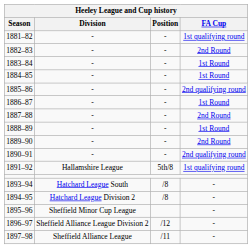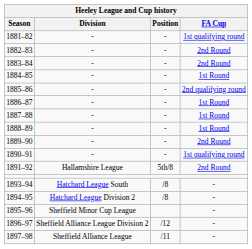 <table class="wikitable collapsible" style="text-align:center;font-size:75%">
 <tr>
 <th colspan="4"><strong>Heeley League and Cup history</strong></th>
 </tr>
 <tr>
 <th>Season</th>
 <th>Division</th>
 <th>Position</th>
 <th><a href='#'>FA Cup</a></th>
 </tr>
 <tr>
 <td>1881–82</td>
 <td>-</td>
 <td>-</td>
 <td><a href='#'>1st qualifying round</a></td>
 </tr>
 <tr>
 <td>1882–83</td>
 <td>-</td>
 <td>-</td>
 <td><a href='#'>2nd Round</a></td>
 </tr>
 <tr>
 <td>1883–84</td>
 <td>-</td>
 <td>-</td>
-<td><a href='#'>1st Round</a></td>
+<td><a href='#'>2nd Round</a></td>
 </tr>
 <tr>
 <td>1884–85</td>
 <td>-</td>
 <td>-</td>
 <td><a href='#'>1st Round</a></td>
 </tr>
 <tr>
 <td>1885–86</td>
 <td>-</td>
 <td>-</td>
 <td><a href='#'>2nd qualifying round</a></td>
 </tr>
 <tr>
 <td>1886–87</td>
 <td>-</td>
 <td>-</td>
 <td><a href='#'>1st Round</a></td>
 </tr>
 <tr>
 <td>1887–88</td>
 <td>-</td>
 <td>-</td>
-<td><a href='#'>2nd Round</a></td>
+<td><a href='#'>1st Round</a></td>
 </tr>
 <tr>
 <td>1888–89</td>
 <td>-</td>
 <td>-</td>
 <td><a href='#'>1st Round</a></td>
 </tr>
 <tr>
 <td>1889–90</td>
 <td>-</td>
 <td>-</td>
 <td><a href='#'>2nd Round</a></td>
 </tr>
 <tr>
 <td>1890–91</td>
 <td>-</td>
 <td>-</td>
-<td><a href='#'>2nd qualifying round</a></td>
+<td><a href='#'>1st qualifying round</a></td>
 </tr>
 <tr>
 <td>1891–92</td>
 <td>Hallamshire League</td>
 <td>5th/8</td>
-<td><a href='#'>1st qualifying round</a></td>
+<td><a href='#'>2nd Round</a></td>
 </tr>
 <tr>
 <td></td>
 </tr>
 <tr>
 <td>1893–94</td>
 <td><a href='#'>Hatchard League</a> South</td>
 <td>/8</td>
 <td>-</td>
 </tr>
 <tr>
 <td>1894–95</td>
 <td><a href='#'>Hatchard League</a> Division 2</td>
 <td>/8</td>
 <td>-</td>
 </tr>
 <tr>
 <td>1895–96</td>
 <td>Sheffield Minor Cup League</td>
 <td></td>
 <td>-</td>
 </tr>
 <tr>
 <td>1896–97</td>
 <td>Sheffield Alliance League Division 2</td>
 <td>/12</td>
 <td>-</td>
 </tr>
 <tr>
 <td>1897–98</td>
 <td>Sheffield Alliance League</td>
 <td>/11</td>
 <td>-</td>
 </tr>
 </table>
